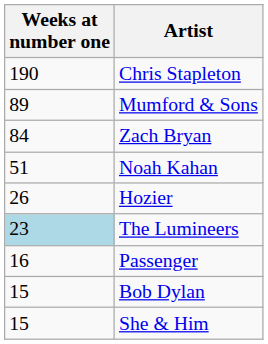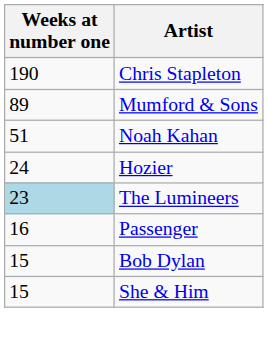 <table class="wikitable">
 <tr>
 <th>Weeks at<br>number one</th>
 <th>Artist</th>
 </tr>
 <tr>
 <td>190</td>
 <td><a href='#'>Chris Stapleton</a></td>
 </tr>
 <tr>
 <td>89</td>
 <td><a href='#'>Mumford & Sons</a></td>
 </tr>
 <tr>
-<td>84</td>
-<td><a href='#'>Zach Bryan</a></td>
-</tr>
-<tr>
 <td>51</td>
 <td><a href='#'>Noah Kahan</a></td>
 </tr>
 <tr>
-<td>26</td>
+<td>24</td>
 <td><a href='#'>Hozier</a></td>
 </tr>
 <tr>
 <td style="background: lightblue;">23</td>
 <td><a href='#'>The Lumineers</a></td>
 </tr>
 <tr>
 <td>16</td>
 <td><a href='#'>Passenger</a></td>
 </tr>
 <tr>
 <td>15</td>
 <td><a href='#'>Bob Dylan</a></td>
 </tr>
 <tr>
 <td>15</td>
 <td><a href='#'>She & Him</a></td>
 </tr>
 </table>
